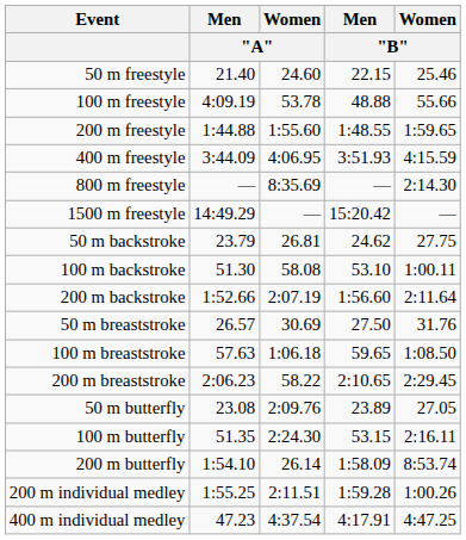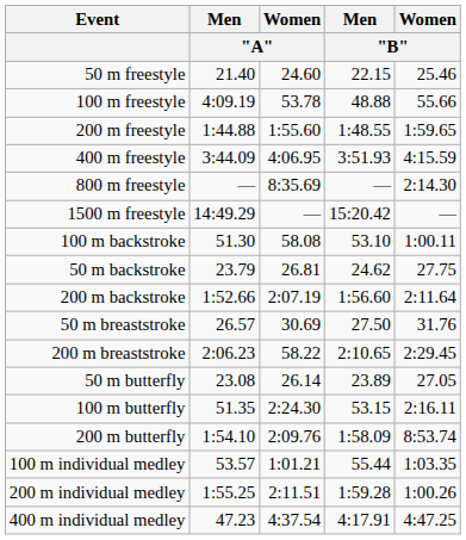 <table class="wikitable" style="text-align:right">
 <tr>
 <th>Event</th>
 <th>Men</th>
 <th>Women</th>
 <th>Men</th>
 <th>Women</th>
 </tr>
 <tr>
 <th></th>
 <th colspan="2" style="text-align:center;">"A"</th>
 <th colspan="2" style="text-align:center;">"B"</th>
 </tr>
 <tr>
 <td>50 m freestyle</td>
 <td>21.40</td>
 <td>24.60</td>
 <td>22.15</td>
 <td>25.46</td>
 </tr>
 <tr>
 <td>100 m freestyle</td>
 <td>4:09.19</td>
 <td>53.78</td>
 <td>48.88</td>
 <td>55.66</td>
 </tr>
 <tr>
 <td>200 m freestyle</td>
 <td>1:44.88</td>
 <td>1:55.60</td>
 <td>1:48.55</td>
 <td>1:59.65</td>
 </tr>
 <tr>
 <td>400 m freestyle</td>
 <td>3:44.09</td>
 <td>4:06.95</td>
 <td>3:51.93</td>
 <td>4:15.59</td>
 </tr>
 <tr>
 <td>800 m freestyle</td>
 <td>—</td>
 <td>8:35.69</td>
 <td>—</td>
 <td>2:14.30</td>
 </tr>
 <tr>
 <td>1500 m freestyle</td>
 <td>14:49.29</td>
 <td>—</td>
 <td>15:20.42</td>
 <td>—</td>
 </tr>
 <tr>
+<td>100 m backstroke</td>
+<td>51.30</td>
+<td>58.08</td>
+<td>53.10</td>
+<td>1:00.11</td>
+</tr>
+<tr>
 <td>50 m backstroke</td>
 <td>23.79</td>
 <td>26.81</td>
 <td>24.62</td>
 <td>27.75</td>
-</tr>
-<tr>
-<td>100 m backstroke</td>
-<td>51.30</td>
-<td>58.08</td>
-<td>53.10</td>
-<td>1:00.11</td>
 </tr>
 <tr>
 <td>200 m backstroke</td>
 <td>1:52.66</td>
 <td>2:07.19</td>
 <td>1:56.60</td>
 <td>2:11.64</td>
 </tr>
 <tr>
 <td>50 m breaststroke</td>
 <td>26.57</td>
 <td>30.69</td>
 <td>27.50</td>
 <td>31.76</td>
 </tr>
 <tr>
-<td>100 m breaststroke</td>
-<td>57.63</td>
-<td>1:06.18</td>
-<td>59.65</td>
-<td>1:08.50</td>
-</tr>
-<tr>
 <td>200 m breaststroke</td>
 <td>2:06.23</td>
 <td>58.22</td>
 <td>2:10.65</td>
 <td>2:29.45</td>
 </tr>
 <tr>
 <td>50 m butterfly</td>
 <td>23.08</td>
-<td>2:09.76</td>
+<td>26.14</td>
 <td>23.89</td>
 <td>27.05</td>
 </tr>
 <tr>
 <td>100 m butterfly</td>
 <td>51.35</td>
 <td>2:24.30</td>
 <td>53.15</td>
 <td>2:16.11</td>
 </tr>
 <tr>
 <td>200 m butterfly</td>
 <td>1:54.10</td>
-<td>26.14</td>
+<td>2:09.76</td>
 <td>1:58.09</td>
 <td>8:53.74</td>
+</tr>
+<tr>
+<td>100 m individual medley</td>
+<td>53.57</td>
+<td>1:01.21</td>
+<td>55.44</td>
+<td>1:03.35</td>
 </tr>
 <tr>
 <td>200 m individual medley</td>
 <td>1:55.25</td>
 <td>2:11.51</td>
 <td>1:59.28</td>
 <td>1:00.26</td>
 </tr>
 <tr>
 <td>400 m individual medley</td>
 <td>47.23</td>
 <td>4:37.54</td>
 <td>4:17.91</td>
 <td>4:47.25</td>
 </tr>
 </table>
